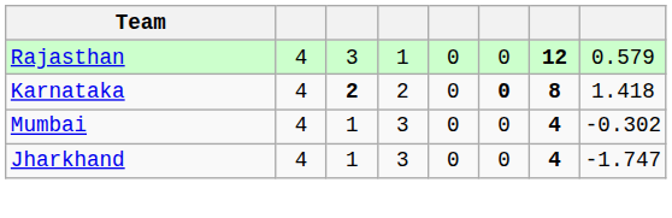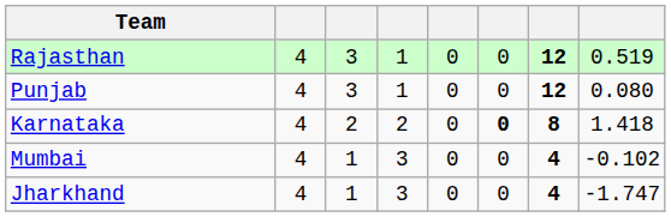 <table class="wikitable" style="text-align:center">
 <tr>
 <th style="width:160px">Team</th>
 <th style="width:25px"></th>
 <th style="width:25px"></th>
 <th style="width:25px"></th>
 <th style="width:25px"></th>
 <th style="width:25px"></th>
 <th style="width:25px"></th>
 <th style="width:25px"></th>
 </tr>
 <tr style="background:#cfc;">
 <td style="text-align:left"><a href='#'>Rajasthan</a></td>
 <td>4</td>
 <td>3</td>
 <td>1</td>
 <td>0</td>
 <td>0</td>
 <td><strong>12</strong></td>
-<td>0.579</td>
+<td>0.519</td>
+</tr>
+<tr>
+<td style="text-align:left"><a href='#'>Punjab</a></td>
+<td>4</td>
+<td>3</td>
+<td>1</td>
+<td>0</td>
+<td>0</td>
+<td><strong>12</strong></td>
+<td>0.080</td>
 </tr>
 <tr>
 <td style="text-align:left"><a href='#'>Karnataka</a></td>
 <td>4</td>
-<td><strong>2</strong></td>
+<td>2</td>
 <td>2</td>
 <td>0</td>
 <td><strong>0</strong></td>
 <td><strong>8</strong></td>
 <td>1.418</td>
 </tr>
 <tr>
 <td style="text-align:left"><a href='#'>Mumbai</a></td>
 <td>4</td>
 <td>1</td>
 <td>3</td>
 <td>0</td>
 <td>0</td>
 <td><strong>4</strong></td>
-<td>-0.302</td>
+<td>-0.102</td>
 </tr>
 <tr>
 <td style="text-align:left"><a href='#'>Jharkhand</a></td>
 <td>4</td>
 <td>1</td>
 <td>3</td>
 <td>0</td>
 <td>0</td>
 <td><strong>4</strong></td>
 <td>-1.747</td>
 </tr>
 </table>
